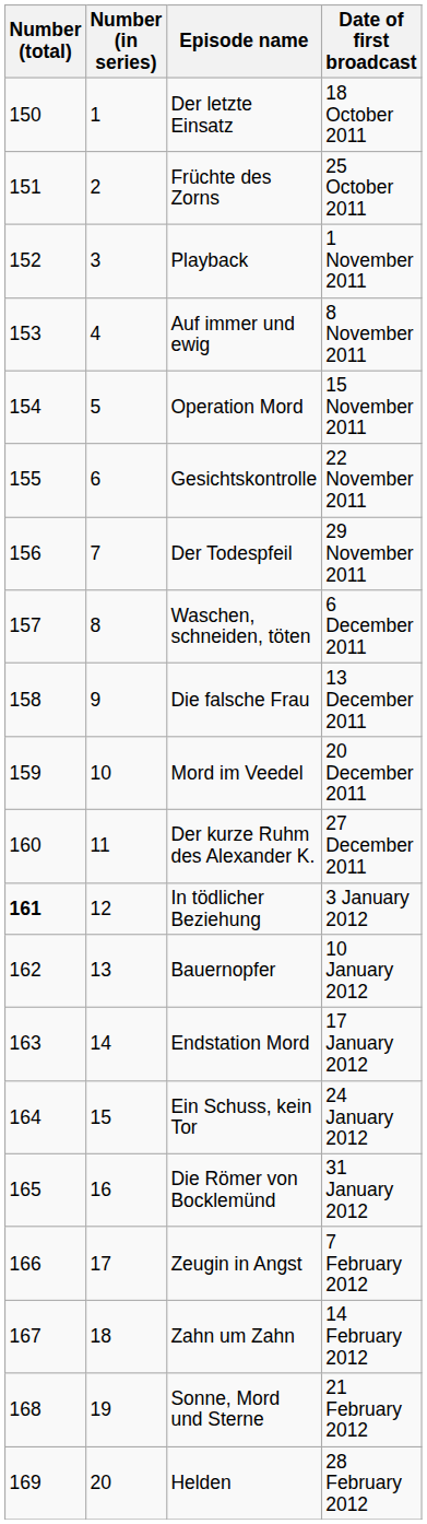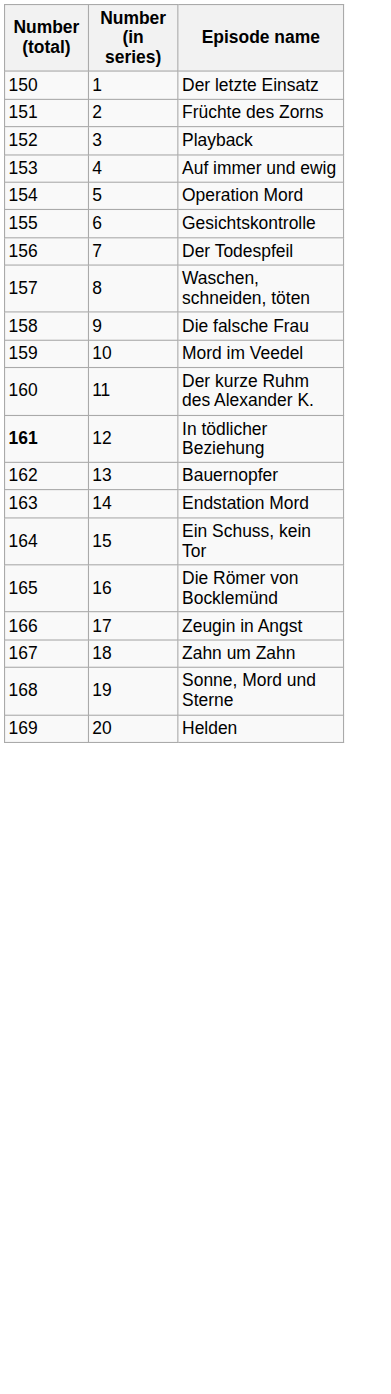 <table class="wikitable" width="50%">
 <tr class="hintergrundfarbe6">
 <th>Number (total)</th>
 <th>Number (in series)</th>
 <th>Episode name</th>
-<th>Date of first broadcast</th>
 </tr>
 <tr>
 <td>150</td>
 <td>1</td>
 <td>Der letzte Einsatz</td>
-<td>18 October 2011</td>
 </tr>
 <tr>
 <td>151</td>
 <td>2</td>
 <td>Früchte des Zorns</td>
-<td>25 October 2011</td>
 </tr>
 <tr>
 <td>152</td>
 <td>3</td>
 <td>Playback</td>
-<td>1 November 2011</td>
 </tr>
 <tr>
 <td>153</td>
 <td>4</td>
 <td>Auf immer und ewig</td>
-<td>8 November 2011</td>
 </tr>
 <tr>
 <td>154</td>
 <td>5</td>
 <td>Operation Mord</td>
-<td>15 November 2011</td>
 </tr>
 <tr>
 <td>155</td>
 <td>6</td>
 <td>Gesichtskontrolle</td>
-<td>22 November 2011</td>
 </tr>
 <tr>
 <td>156</td>
 <td>7</td>
 <td>Der Todespfeil</td>
-<td>29 November 2011</td>
 </tr>
 <tr>
 <td>157</td>
 <td>8</td>
 <td>Waschen, schneiden, töten</td>
-<td>6 December 2011</td>
 </tr>
 <tr>
 <td>158</td>
 <td>9</td>
 <td>Die falsche Frau</td>
-<td>13 December 2011</td>
 </tr>
 <tr>
 <td>159</td>
 <td>10</td>
 <td>Mord im Veedel</td>
-<td>20 December 2011</td>
 </tr>
 <tr>
 <td>160</td>
 <td>11</td>
 <td>Der kurze Ruhm des Alexander K.</td>
-<td>27 December 2011</td>
 </tr>
 <tr>
 <td><strong>161</strong></td>
 <td>12</td>
 <td>In tödlicher Beziehung</td>
-<td>3 January 2012</td>
 </tr>
 <tr>
 <td>162</td>
 <td>13</td>
 <td>Bauernopfer</td>
-<td>10 January 2012</td>
 </tr>
 <tr>
 <td>163</td>
 <td>14</td>
 <td>Endstation Mord</td>
-<td>17 January 2012</td>
 </tr>
 <tr>
 <td>164</td>
 <td>15</td>
 <td>Ein Schuss, kein Tor</td>
-<td>24 January 2012</td>
 </tr>
 <tr>
 <td>165</td>
 <td>16</td>
 <td>Die Römer von Bocklemünd</td>
-<td>31 January 2012</td>
 </tr>
 <tr>
 <td>166</td>
 <td>17</td>
 <td>Zeugin in Angst</td>
-<td>7 February 2012</td>
 </tr>
 <tr>
 <td>167</td>
 <td>18</td>
 <td>Zahn um Zahn</td>
-<td>14 February 2012</td>
 </tr>
 <tr>
 <td>168</td>
 <td>19</td>
 <td>Sonne, Mord und Sterne</td>
-<td>21 February 2012</td>
 </tr>
 <tr>
 <td>169</td>
 <td>20</td>
 <td>Helden</td>
-<td>28 February 2012</td>
 </tr>
 </table>
